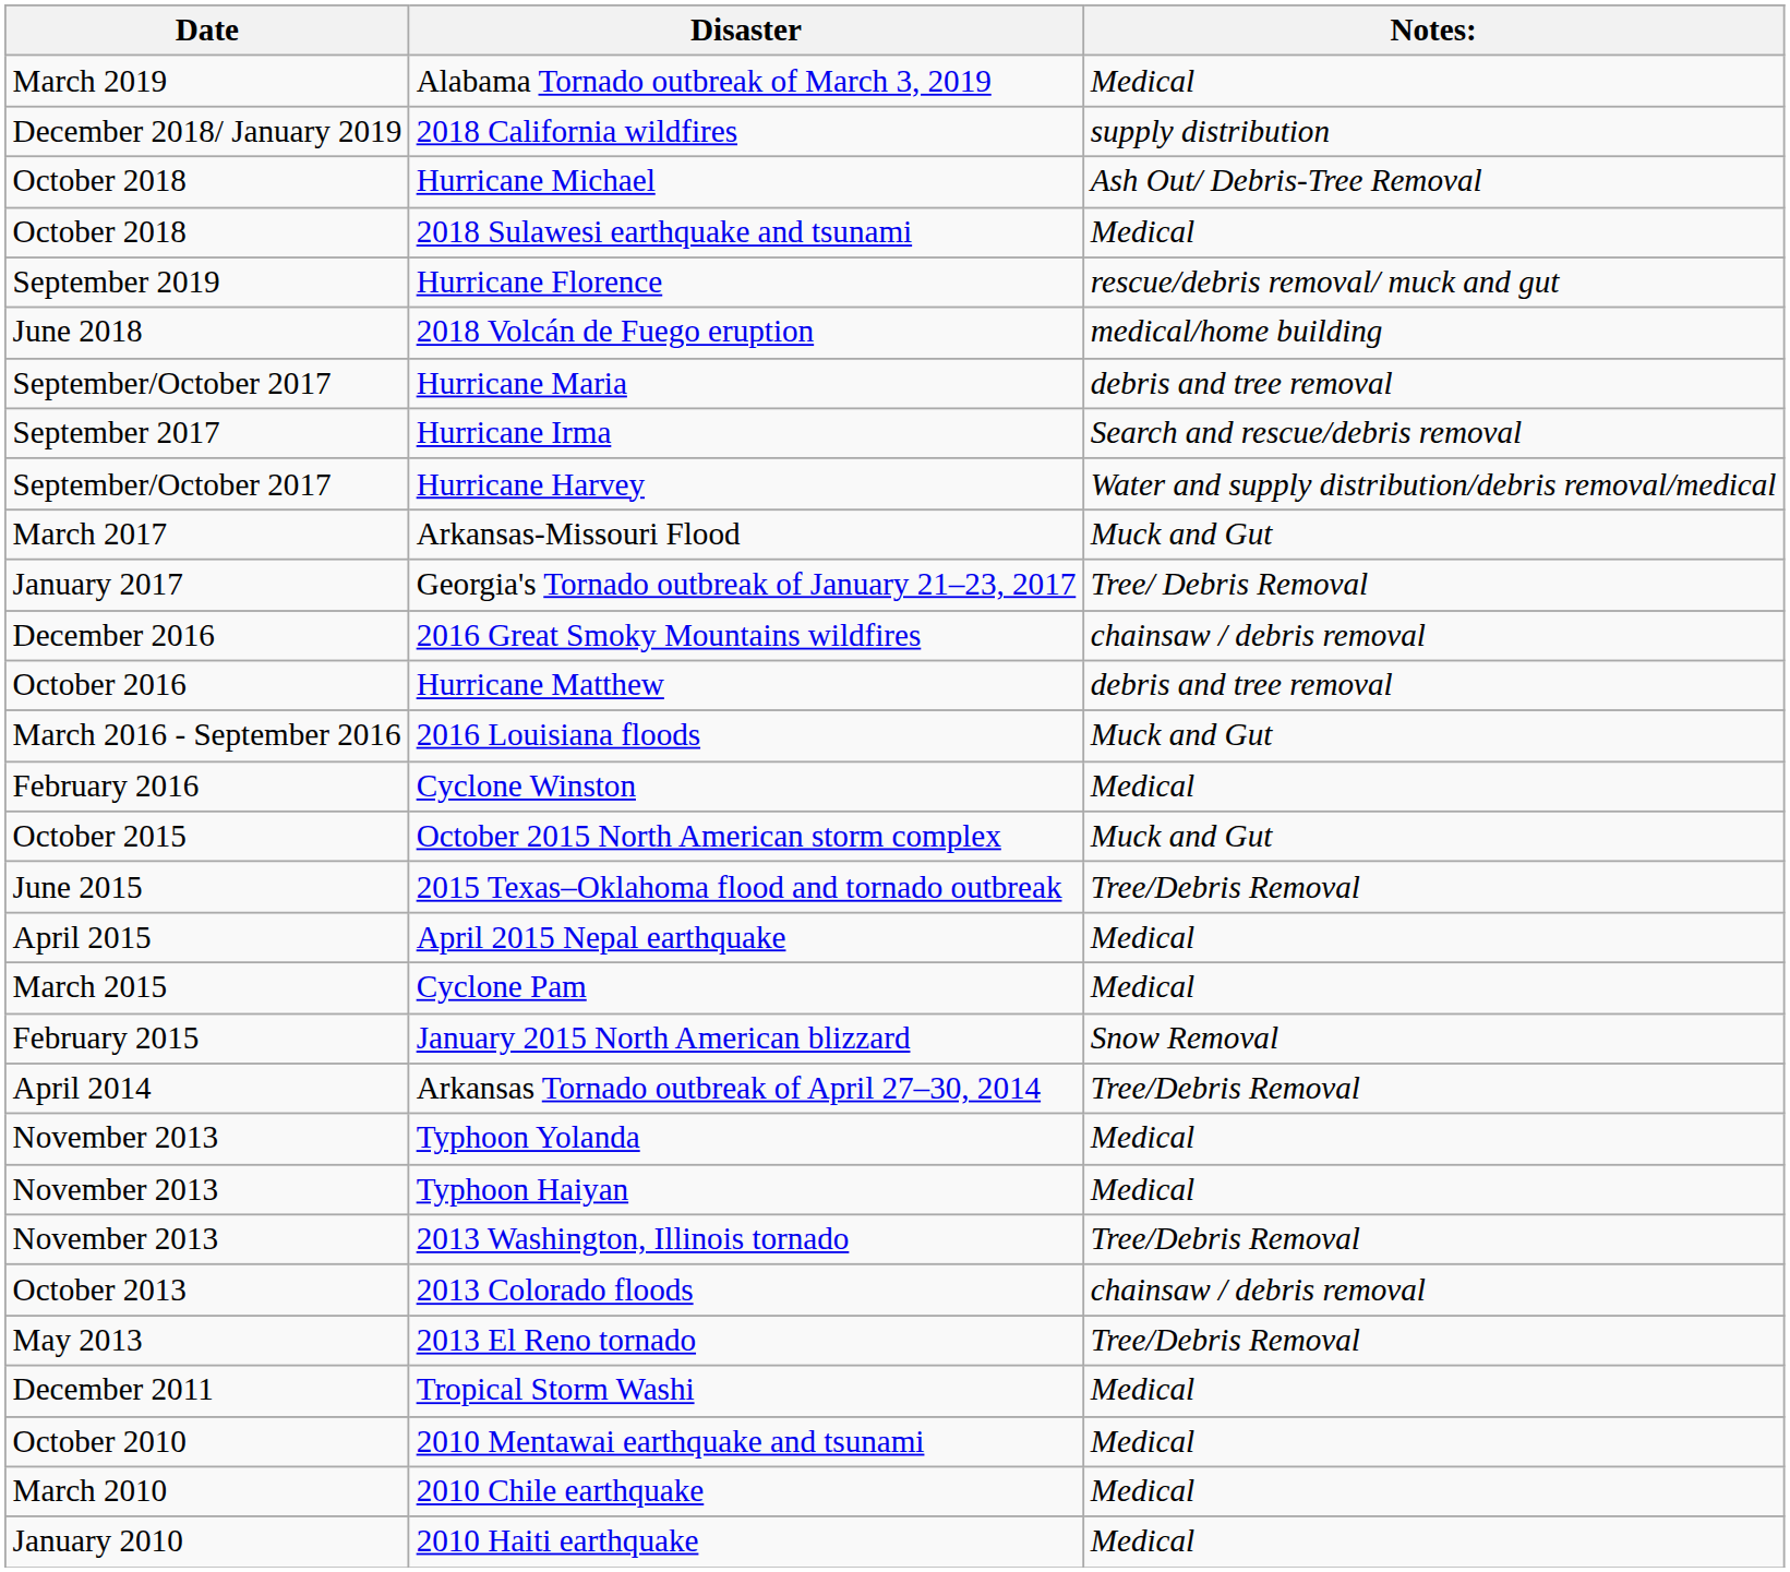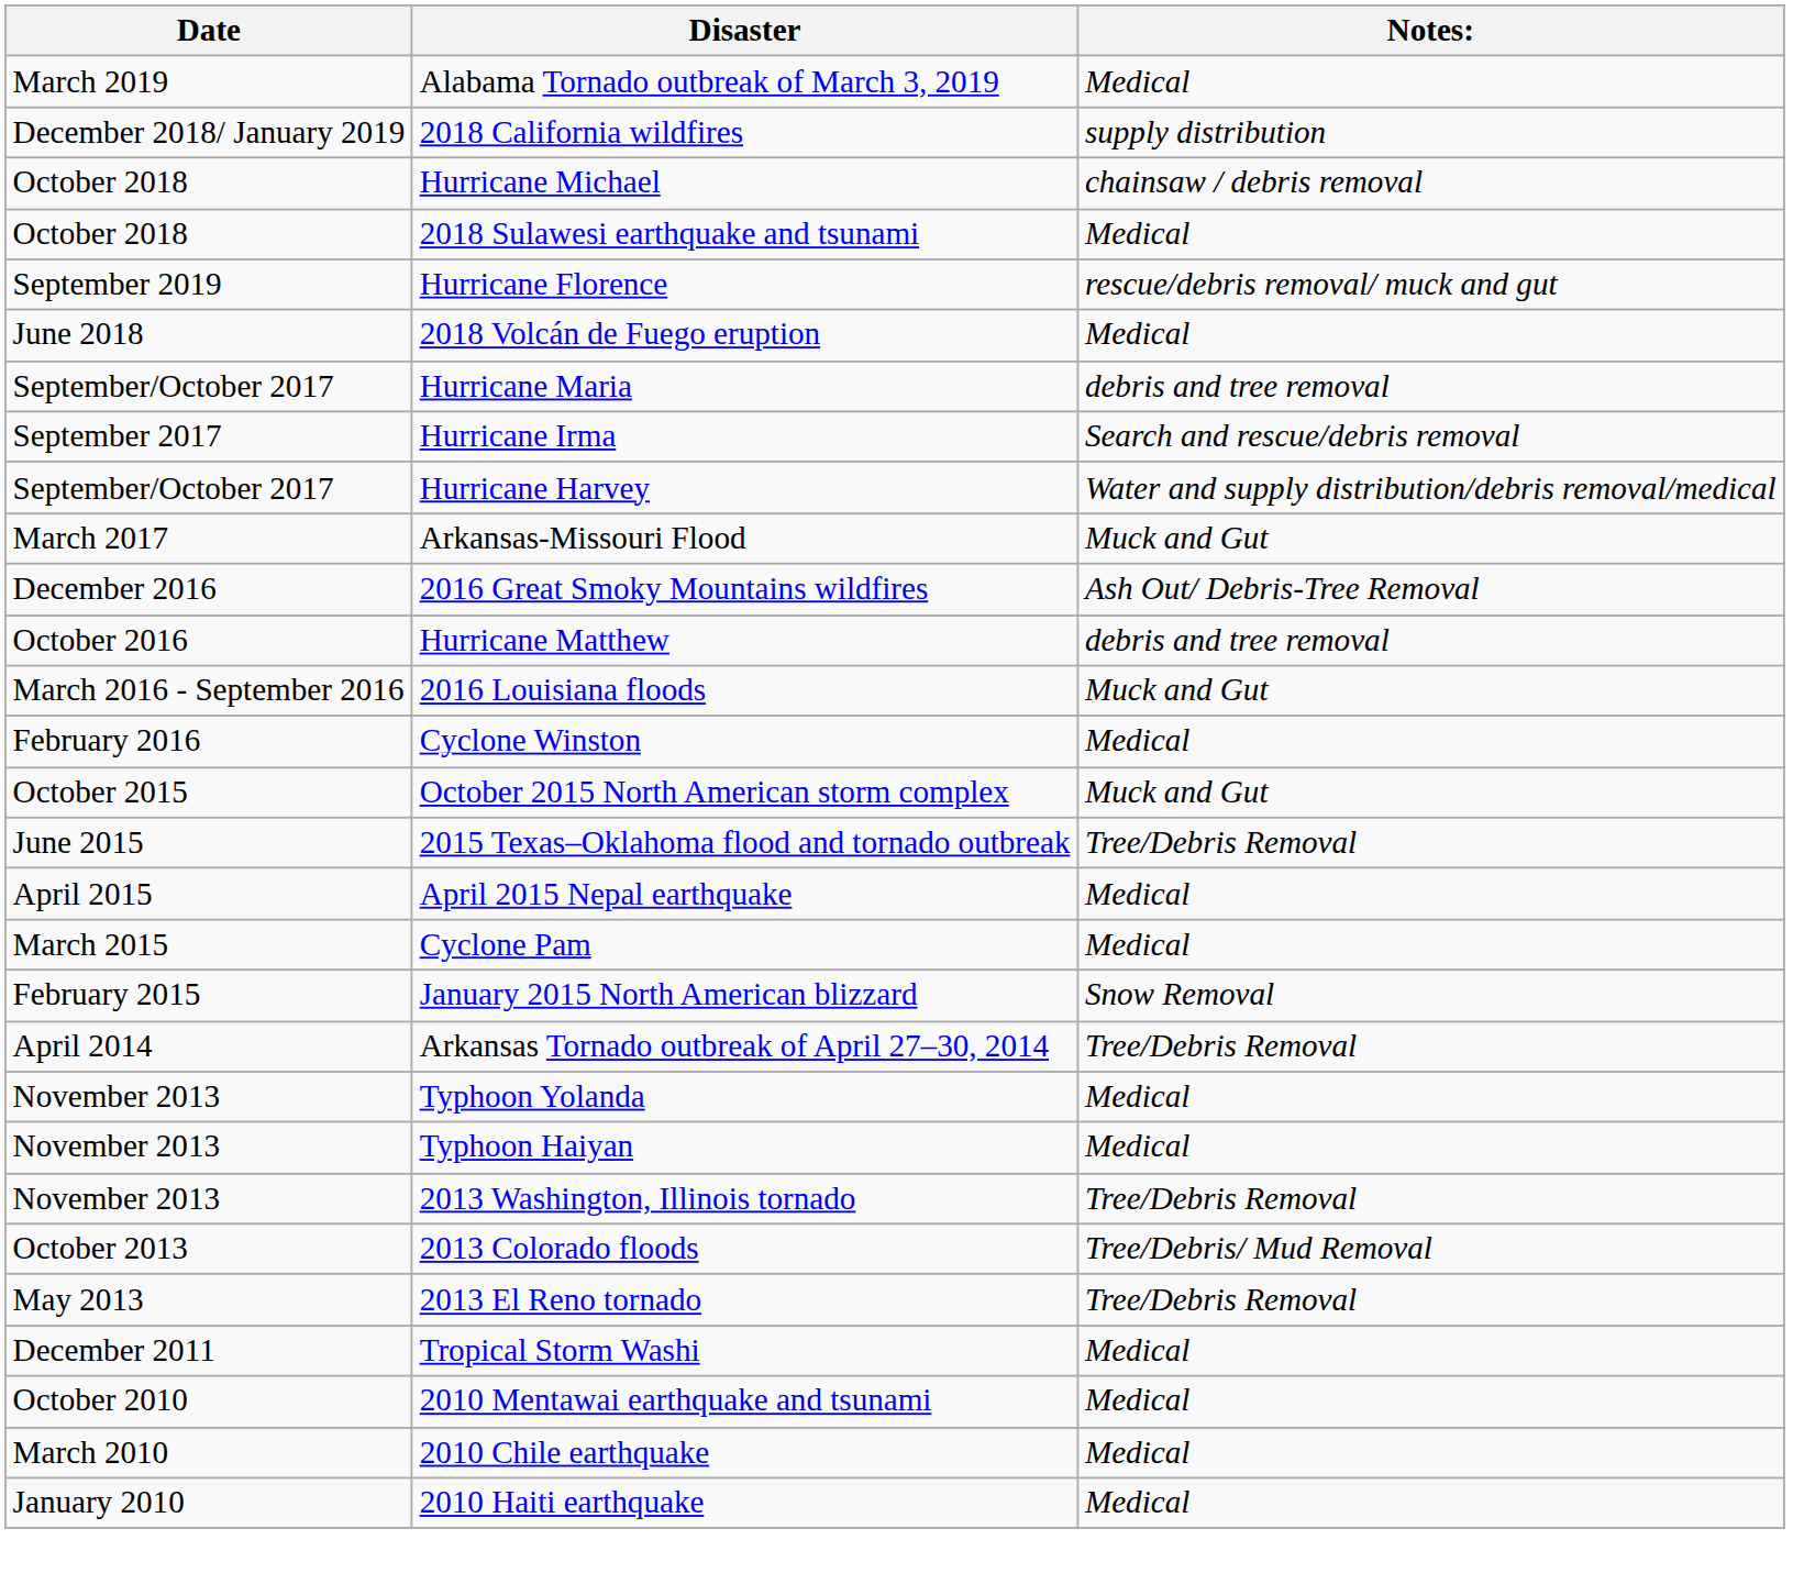 <table class="wikitable sortable">
 <tr>
 <th>Date</th>
 <th>Disaster</th>
 <th>Notes:</th>
 </tr>
 <tr>
 <td>March 2019</td>
 <td>Alabama <a href='#'>Tornado outbreak of March 3, 2019</a></td>
 <td><em>Medical</em></td>
 </tr>
 <tr>
 <td>December 2018/ January 2019</td>
 <td><a href='#'>2018 California wildfires</a></td>
 <td><em>supply distribution</em></td>
 </tr>
 <tr>
 <td>October 2018</td>
 <td><a href='#'>Hurricane Michael</a></td>
-<td><em>Ash Out/ Debris-Tree Removal</em></td>
+<td><em>chainsaw / debris removal</em></td>
 </tr>
 <tr>
 <td>October 2018</td>
 <td><a href='#'>2018 Sulawesi earthquake and tsunami</a></td>
 <td><em>Medical</em></td>
 </tr>
 <tr>
 <td>September 2019</td>
 <td><a href='#'>Hurricane Florence</a></td>
 <td><em>rescue/debris removal/ muck and gut</em></td>
 </tr>
 <tr>
 <td>June 2018</td>
 <td><a href='#'>2018 Volcán de Fuego eruption</a></td>
-<td><em>medical/home building</em></td>
+<td><em>Medical</em></td>
 </tr>
 <tr>
 <td>September/October 2017</td>
 <td><a href='#'>Hurricane Maria</a></td>
 <td><em>debris and tree removal</em></td>
 </tr>
 <tr>
 <td>September 2017</td>
 <td><a href='#'>Hurricane Irma</a></td>
 <td><em>Search and rescue/debris removal</em></td>
 </tr>
 <tr>
 <td>September/October 2017</td>
 <td><a href='#'>Hurricane Harvey</a></td>
 <td><em>Water and supply distribution/debris removal/medical</em></td>
 </tr>
 <tr>
 <td>March 2017</td>
 <td>Arkansas-Missouri Flood</td>
 <td><em>Muck and Gut</em></td>
 </tr>
 <tr>
-<td>January 2017</td>
-<td>Georgia's <a href='#'>Tornado outbreak of January 21–23, 2017</a></td>
-<td><em>Tree/ Debris Removal</em></td>
-</tr>
-<tr>
 <td>December 2016</td>
 <td><a href='#'>2016 Great Smoky Mountains wildfires</a></td>
-<td><em>chainsaw / debris removal</em></td>
+<td><em>Ash Out/ Debris-Tree Removal</em></td>
 </tr>
 <tr>
 <td>October 2016</td>
 <td><a href='#'>Hurricane Matthew</a></td>
 <td><em>debris and tree removal</em></td>
 </tr>
 <tr>
 <td>March 2016 - September 2016</td>
 <td><a href='#'>2016 Louisiana floods</a></td>
 <td><em>Muck and Gut</em></td>
 </tr>
 <tr>
 <td>February 2016</td>
 <td><a href='#'>Cyclone Winston</a></td>
 <td><em>Medical</em></td>
 </tr>
 <tr>
 <td>October 2015</td>
 <td><a href='#'>October 2015 North American storm complex</a></td>
 <td><em>Muck and Gut</em></td>
 </tr>
 <tr>
 <td>June 2015</td>
 <td><a href='#'>2015 Texas–Oklahoma flood and tornado outbreak</a></td>
 <td><em>Tree/Debris Removal</em></td>
 </tr>
 <tr>
 <td>April 2015</td>
 <td><a href='#'>April 2015 Nepal earthquake</a></td>
 <td><em>Medical</em></td>
 </tr>
 <tr>
 <td>March 2015</td>
 <td><a href='#'>Cyclone Pam</a></td>
 <td><em>Medical</em></td>
 </tr>
 <tr>
 <td>February 2015</td>
 <td><a href='#'>January 2015 North American blizzard</a></td>
 <td><em>Snow Removal</em></td>
 </tr>
 <tr>
 <td>April 2014</td>
 <td>Arkansas <a href='#'>Tornado outbreak of April 27–30, 2014</a></td>
 <td><em>Tree/Debris Removal</em></td>
 </tr>
 <tr>
 <td>November 2013</td>
 <td><a href='#'>Typhoon Yolanda</a></td>
 <td><em>Medical</em></td>
 </tr>
 <tr>
 <td>November 2013</td>
 <td><a href='#'>Typhoon Haiyan</a></td>
 <td><em>Medical</em></td>
 </tr>
 <tr>
 <td>November 2013</td>
 <td><a href='#'>2013 Washington, Illinois tornado</a></td>
 <td><em>Tree/Debris Removal</em></td>
 </tr>
 <tr>
 <td>October 2013</td>
 <td><a href='#'>2013 Colorado floods</a></td>
-<td><em>chainsaw / debris removal</em></td>
+<td><em>Tree/Debris/ Mud Removal</em></td>
 </tr>
 <tr>
 <td>May 2013</td>
 <td><a href='#'>2013 El Reno tornado</a></td>
 <td><em>Tree/Debris Removal</em></td>
 </tr>
 <tr>
 <td>December 2011</td>
 <td><a href='#'>Tropical Storm Washi</a></td>
 <td><em>Medical</em></td>
 </tr>
 <tr>
 <td>October 2010</td>
 <td><a href='#'>2010 Mentawai earthquake and tsunami</a></td>
 <td><em>Medical</em></td>
 </tr>
 <tr>
 <td>March 2010</td>
 <td><a href='#'>2010 Chile earthquake</a></td>
 <td><em>Medical</em></td>
 </tr>
 <tr>
 <td>January 2010</td>
 <td><a href='#'>2010 Haiti earthquake</a></td>
 <td><em>Medical</em></td>
 </tr>
 </table>
